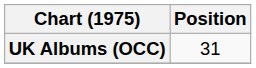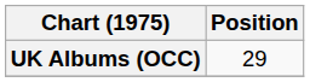 <table class="wikitable plainrowheaders" style="text-align:center;">
 <tr>
 <th scope="col">Chart (1975)</th>
 <th scope="col">Position</th>
 </tr>
 <tr>
 <th scope="row">UK Albums (OCC)</th>
-<td>31</td>
+<td>29</td>
 </tr>
 <tr>
 </tr>
 </table>
